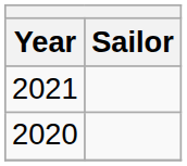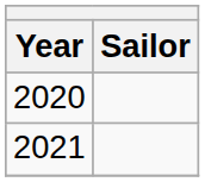 <table class="sortable wikitable">
 <tr>
 <th colspan="2"></th>
 </tr>
 <tr>
 <th>Year</th>
 <th>Sailor</th>
 </tr>
 <tr>
-<td>2021</td>
+<td>2020</td>
 <td></td>
 </tr>
 <tr>
-<td>2020</td>
+<td>2021</td>
 <td></td>
 </tr>
 <tr>
 </tr>
 </table>
